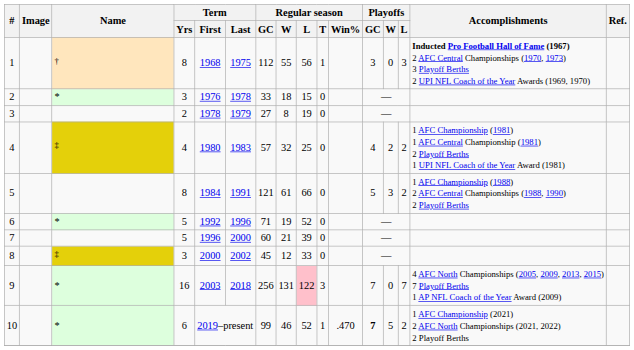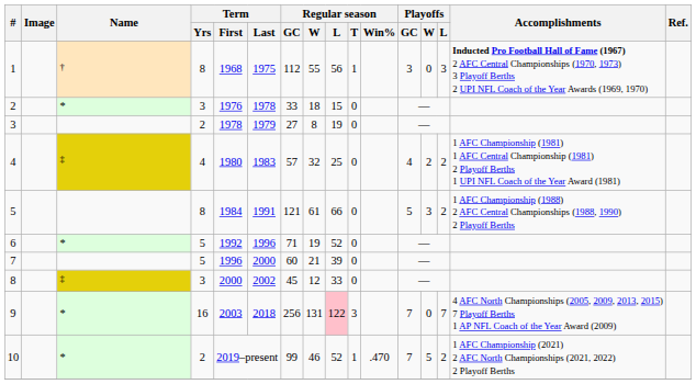 <table class="wikitable sortable" style="text-align:center">
 <tr>
 <th rowspan="2" class="unsortable">#</th>
 <th rowspan="2" class="unsortable">Image</th>
 <th rowspan="2" width="180">Name</th>
 <th colspan="3">Term</th>
 <th colspan="5">Regular season</th>
 <th colspan="3">Playoffs</th>
 <th rowspan="2" class="unsortable">Accomplishments</th>
 <th rowspan="2" class="unsortable">Ref.</th>
 </tr>
 <tr>
 <th>Yrs</th>
 <th>First</th>
 <th>Last</th>
 <th>GC</th>
 <th>W</th>
 <th>L</th>
 <th class="unsortable">T</th>
 <th>Win%</th>
 <th>GC</th>
 <th>W</th>
 <th>L</th>
 </tr>
 <tr>
 <td>1</td>
 <td></td>
 <td align="left" style="background-color:#FFE6BD"><sup>†</sup></td>
 <td>8</td>
 <td><a href='#'>1968</a></td>
 <td><a href='#'>1975</a></td>
 <td>112</td>
 <td>55</td>
 <td>56</td>
 <td>1</td>
 <td></td>
 <td>3</td>
 <td>0</td>
 <td>3</td>
 <td align="left"><small><strong>Inducted <a href='#'>Pro Football Hall of Fame</a> (1967)</strong><br>2 <a href='#'>AFC Central</a> Championships (<a href='#'>1970</a>, <a href='#'>1973</a>)<br>3 <a href='#'>Playoff Berths</a> <br>2 <a href='#'>UPI NFL Coach of the Year</a> Awards (1969, 1970) </small></td>
 <td></td>
 </tr>
 <tr>
 <td>2</td>
 <td></td>
 <td align="left" style="background:#dfd;">*</td>
 <td>3</td>
 <td><a href='#'>1976</a></td>
 <td><a href='#'>1978</a></td>
 <td>33</td>
 <td>18</td>
 <td>15</td>
 <td>0</td>
 <td></td>
 <td colspan="3">—</td>
 <td></td>
 <td></td>
 </tr>
 <tr>
 <td>3</td>
 <td></td>
 <td align="left"></td>
 <td>2</td>
 <td><a href='#'>1978</a></td>
 <td><a href='#'>1979</a></td>
 <td>27</td>
 <td>8</td>
 <td>19</td>
 <td>0</td>
 <td></td>
 <td colspan="3">—</td>
 <td></td>
 <td></td>
 </tr>
 <tr>
 <td>4</td>
 <td></td>
 <td align="left" style="background-color:#E4D00A"><sup>‡</sup></td>
 <td>4</td>
 <td><a href='#'>1980</a></td>
 <td><a href='#'>1983</a></td>
 <td>57</td>
 <td>32</td>
 <td>25</td>
 <td>0</td>
 <td></td>
 <td>4</td>
 <td>2</td>
 <td>2</td>
 <td align="left"><small>1 <a href='#'>AFC Championship</a> (<a href='#'>1981</a>)<br>1 <a href='#'>AFC Central</a> Championship (<a href='#'>1981</a>)<br>2 <a href='#'>Playoff Berths</a> <br>1 <a href='#'>UPI NFL Coach of the Year</a> Award (1981) </small></td>
 <td></td>
 </tr>
 <tr>
 <td>5</td>
 <td></td>
 <td align="left"></td>
 <td>8</td>
 <td><a href='#'>1984</a></td>
 <td><a href='#'>1991</a></td>
 <td>121</td>
 <td>61</td>
 <td>66</td>
 <td>0</td>
 <td></td>
 <td>5</td>
 <td>3</td>
 <td>2</td>
 <td align="left"><small>1 <a href='#'>AFC Championship</a> (<a href='#'>1988</a>)<br>2 <a href='#'>AFC Central</a> Championships (<a href='#'>1988</a>, <a href='#'>1990</a>)<br>2 <a href='#'>Playoff Berths</a></small></td>
 <td></td>
 </tr>
 <tr>
 <td>6</td>
 <td></td>
 <td align="left" style="background:#dfd;">*</td>
 <td>5</td>
 <td><a href='#'>1992</a></td>
 <td><a href='#'>1996</a></td>
 <td>71</td>
 <td>19</td>
 <td>52</td>
 <td>0</td>
 <td></td>
 <td colspan="3">—</td>
 <td></td>
 <td></td>
 </tr>
 <tr>
 <td>7</td>
 <td></td>
 <td align="left"></td>
 <td>5</td>
 <td><a href='#'>1996</a></td>
 <td><a href='#'>2000</a></td>
 <td>60</td>
 <td>21</td>
 <td>39</td>
 <td>0</td>
 <td></td>
 <td colspan="3">—</td>
 <td></td>
 <td></td>
 </tr>
 <tr>
 <td>8</td>
 <td></td>
 <td align="left" style="background-color:#E4D00A"><sup>‡</sup></td>
 <td>3</td>
 <td><a href='#'>2000</a></td>
 <td><a href='#'>2002</a></td>
 <td>45</td>
 <td>12</td>
 <td>33</td>
 <td>0</td>
 <td></td>
 <td colspan="3">—</td>
 <td></td>
 <td></td>
 </tr>
 <tr>
 <td>9</td>
 <td></td>
 <td align="left" style="background:#dfd;">*</td>
 <td>16</td>
 <td><a href='#'>2003</a></td>
 <td><a href='#'>2018</a></td>
 <td>256</td>
 <td>131</td>
 <td style="background: pink;">122</td>
 <td>3</td>
 <td></td>
 <td>7</td>
 <td>0</td>
 <td>7</td>
 <td align="left"><small>4 <a href='#'>AFC North</a> Championships (<a href='#'>2005</a>, <a href='#'>2009</a>, <a href='#'>2013</a>, <a href='#'>2015</a>)<br>7 <a href='#'>Playoff Berths</a> <br> 1 <a href='#'>AP NFL Coach of the Year</a> Award (2009) </small></td>
 <td></td>
 </tr>
 <tr>
 <td>10</td>
 <td></td>
 <td align="left" style="background-color:#ddffdd">*</td>
-<td>6</td>
+<td>2</td>
 <td colspan="2"><a href='#'>2019</a>–present</td>
 <td>99</td>
 <td>46</td>
 <td>52</td>
 <td>1</td>
 <td>.470</td>
-<td><strong>7</strong></td>
+<td>7</td>
 <td>5</td>
 <td>2</td>
 <td align="left"><small>1 <a href='#'>AFC Championship</a> (2021) <br>2 <a href='#'>AFC North</a> Championships (2021, 2022)<br>2 Playoff Berths</small></td>
 <td></td>
 </tr>
 <tr>
 </tr>
 </table>
